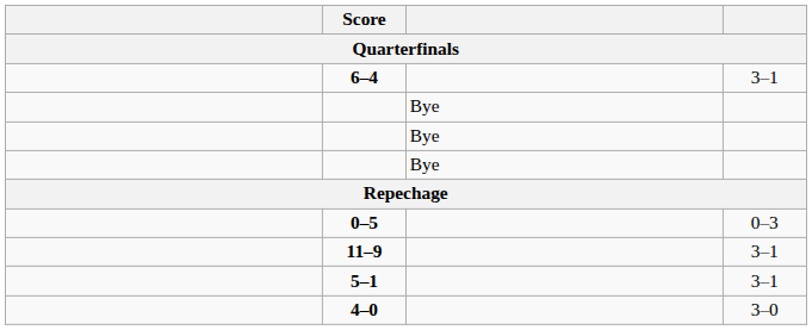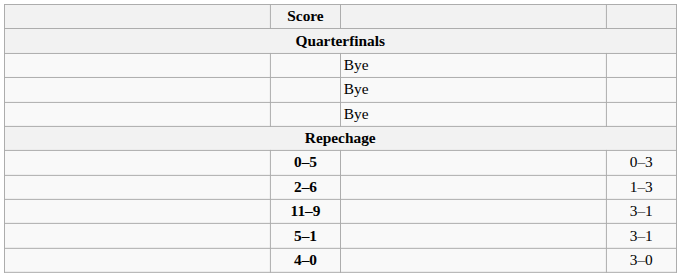 <table class="wikitable" style="text-align: left; ">
 <tr>
 <th align="right" width="270"></th>
 <th width="65">Score</th>
 <th align="left" width="270"></th>
 <th width="65"></th>
 </tr>
 <tr>
 <th colspan=4>Quarterfinals</th>
-</tr>
-<tr>
-<td><strong></strong></td>
-<td align="center"><strong>6–4</strong></td>
-<td></td>
-<td align=center>3–1 <strong></strong></td>
 </tr>
 <tr>
 <td><strong></strong></td>
 <td></td>
 <td>Bye</td>
 <td></td>
 </tr>
 <tr>
 <td><strong></strong></td>
 <td></td>
 <td>Bye</td>
 <td></td>
 </tr>
 <tr>
 <td><strong></strong></td>
 <td></td>
 <td>Bye</td>
 <td></td>
 </tr>
 <tr>
 <th colspan=4>Repechage</th>
 </tr>
 <tr>
 <td></td>
 <td align="center"><strong>0–5</strong></td>
 <td><strong></strong></td>
 <td align=center>0–3 <strong></strong></td>
 </tr>
 <tr>
+<td></td>
+<td align="center"><strong>2–6</strong></td>
+<td><strong></strong></td>
+<td align=center>1–3 <strong></strong></td>
+</tr>
+<tr>
 <td><strong></strong></td>
 <td align="center"><strong>11–9</strong></td>
 <td></td>
 <td align=center>3–1 <strong></strong></td>
 </tr>
 <tr>
 <td><strong></strong></td>
 <td align="center"><strong>5–1</strong></td>
 <td></td>
 <td align=center>3–1 <strong></strong></td>
 </tr>
 <tr>
 <td><strong></strong></td>
 <td align="center"><strong>4–0</strong></td>
 <td></td>
 <td align=center>3–0 <strong></strong></td>
 </tr>
 </table>
